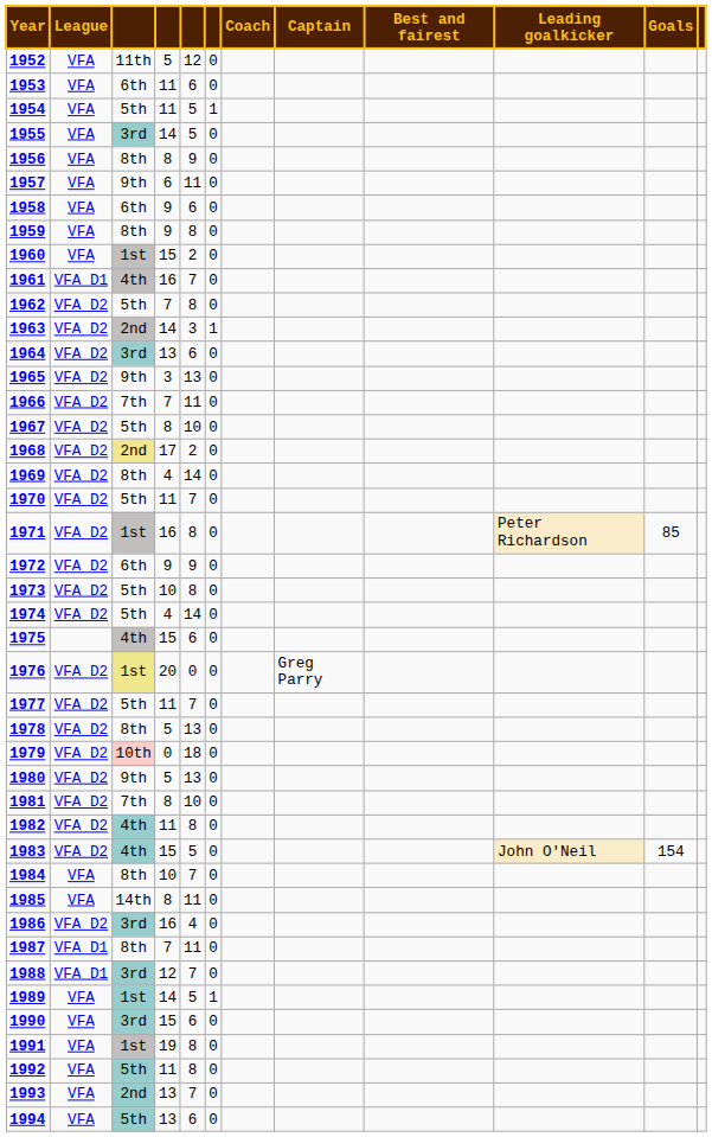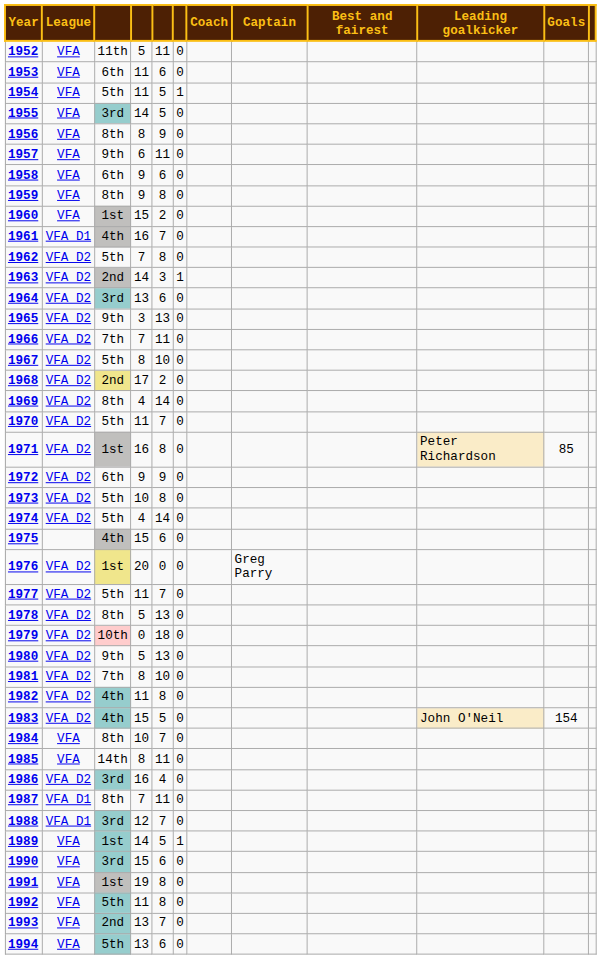 <table class="wikitable">
 <tr>
 <th style="background:#4D2004; color:#FBBF15; border:solid #FBBF15 2px">Year</th>
 <th style="background:#4D2004; color:#FBBF15; border:solid #FBBF15 2px">League</th>
 <th style="background:#4D2004; color:#FBBF15; border:solid #FBBF15 2px"></th>
 <th style="background:#4D2004; color:#FBBF15; border:solid #FBBF15 2px"></th>
 <th style="background:#4D2004; color:#FBBF15; border:solid #FBBF15 2px"></th>
 <th style="background:#4D2004; color:#FBBF15; border:solid #FBBF15 2px"></th>
 <th style="background:#4D2004; color:#FBBF15; border:solid #FBBF15 2px">Coach</th>
 <th style="background:#4D2004; color:#FBBF15; border:solid #FBBF15 2px">Captain</th>
 <th style="background:#4D2004; color:#FBBF15; border:solid #FBBF15 2px">Best and fairest</th>
 <th style="background:#4D2004; color:#FBBF15; border:solid #FBBF15 2px">Leading goalkicker</th>
 <th style="background:#4D2004; color:#FBBF15; border:solid #FBBF15 2px">Goals</th>
 <th style="background:#4D2004; color:#FBBF15; border:solid #FBBF15 2px"></th>
 </tr>
 <tr>
 <td><strong><a href='#'>1952</a></strong></td>
 <td align="center"><a href='#'>VFA</a></td>
 <td align="center">11th</td>
 <td align="center">5</td>
-<td align="center">12</td>
+<td align="center">11</td>
 <td align="center">0</td>
 <td></td>
 <td></td>
 <td></td>
 <td></td>
 <td align="center"></td>
 <td align="center"></td>
 </tr>
 <tr>
 <td><strong><a href='#'>1953</a></strong></td>
 <td align="center"><a href='#'>VFA</a></td>
 <td align="center">6th</td>
 <td align="center">11</td>
 <td align="center">6</td>
 <td align="center">0</td>
 <td></td>
 <td></td>
 <td></td>
 <td></td>
 <td align="center"></td>
 <td align="center"></td>
 </tr>
 <tr>
 <td><strong><a href='#'>1954</a></strong></td>
 <td align="center"><a href='#'>VFA</a></td>
 <td align="center">5th</td>
 <td align="center">11</td>
 <td align="center">5</td>
 <td align="center">1</td>
 <td></td>
 <td></td>
 <td></td>
 <td></td>
 <td align="center"></td>
 <td align="center"></td>
 </tr>
 <tr>
 <td><strong><a href='#'>1955</a></strong></td>
 <td align="center"><a href='#'>VFA</a></td>
 <td style=background:#96CDCD; align="center">3rd</td>
 <td align="center">14</td>
 <td align="center">5</td>
 <td align="center">0</td>
 <td></td>
 <td></td>
 <td></td>
 <td></td>
 <td align="center"></td>
 <td align="center"></td>
 </tr>
 <tr>
 <td><strong><a href='#'>1956</a></strong></td>
 <td align="center"><a href='#'>VFA</a></td>
 <td align="center">8th</td>
 <td align="center">8</td>
 <td align="center">9</td>
 <td align="center">0</td>
 <td></td>
 <td></td>
 <td></td>
 <td></td>
 <td align="center"></td>
 <td align="center"></td>
 </tr>
 <tr>
 <td><strong> <a href='#'>1957</a></strong></td>
 <td align="center"><a href='#'>VFA</a></td>
 <td align="center">9th</td>
 <td align="center">6</td>
 <td align="center">11</td>
 <td align="center">0</td>
 <td></td>
 <td></td>
 <td></td>
 <td></td>
 <td align="center"></td>
 <td align="center"></td>
 </tr>
 <tr>
 <td><strong><a href='#'>1958</a></strong></td>
 <td align="center"><a href='#'>VFA</a></td>
 <td align="center">6th</td>
 <td align="center">9</td>
 <td align="center">6</td>
 <td align="center">0</td>
 <td></td>
 <td></td>
 <td></td>
 <td></td>
 <td align="center"></td>
 <td align="center"></td>
 </tr>
 <tr>
 <td><strong><a href='#'>1959</a></strong></td>
 <td align="center"><a href='#'>VFA</a></td>
 <td align="center">8th</td>
 <td align="center">9</td>
 <td align="center">8</td>
 <td align="center">0</td>
 <td></td>
 <td></td>
 <td></td>
 <td></td>
 <td align="center"></td>
 <td align="center"></td>
 </tr>
 <tr>
 <td><strong><a href='#'>1960</a></strong></td>
 <td align="center"><a href='#'>VFA</a></td>
 <td style=background:#C0BFBD; align="center">1st</td>
 <td align="center">15</td>
 <td align="center">2</td>
 <td align="center">0</td>
 <td></td>
 <td></td>
 <td></td>
 <td></td>
 <td align="center"></td>
 <td align="center"></td>
 </tr>
 <tr>
 <td><strong><a href='#'>1961</a></strong></td>
 <td align="center"><a href='#'>VFA D1</a></td>
 <td style=background:#C0BFBD; align="center">4th</td>
 <td align="center">16</td>
 <td align="center">7</td>
 <td align="center">0</td>
 <td></td>
 <td></td>
 <td></td>
 <td></td>
 <td align="center"></td>
 <td align="center"></td>
 </tr>
 <tr>
 <td><strong><a href='#'>1962</a></strong></td>
 <td align="center"><a href='#'>VFA D2</a></td>
 <td align="center">5th</td>
 <td align="center">7</td>
 <td align="center">8</td>
 <td align="center">0</td>
 <td></td>
 <td></td>
 <td></td>
 <td></td>
 <td align="center"></td>
 <td align="center"></td>
 </tr>
 <tr>
 <td><strong><a href='#'>1963</a></strong></td>
 <td align="center"><a href='#'>VFA D2</a></td>
 <td style=background:#C0BFBD; align="center">2nd</td>
 <td align="center">14</td>
 <td align="center">3</td>
 <td align="center">1</td>
 <td></td>
 <td></td>
 <td></td>
 <td></td>
 <td align="center"></td>
 <td align="center"></td>
 </tr>
 <tr>
 <td><strong><a href='#'>1964</a></strong></td>
 <td align="center"><a href='#'>VFA D2</a></td>
 <td style=background:#96CDCD; align="center">3rd</td>
 <td align="center">13</td>
 <td align="center">6</td>
 <td align="center">0</td>
 <td></td>
 <td></td>
 <td></td>
 <td></td>
 <td align="center"></td>
 <td align="center"></td>
 </tr>
 <tr>
 <td><strong><a href='#'>1965</a></strong></td>
 <td align="center"><a href='#'>VFA D2</a></td>
 <td align="center">9th</td>
 <td align="center">3</td>
 <td align="center">13</td>
 <td align="center">0</td>
 <td></td>
 <td></td>
 <td></td>
 <td></td>
 <td align="center"></td>
 <td align="center"></td>
 </tr>
 <tr>
 <td><strong><a href='#'>1966</a></strong></td>
 <td align="center"><a href='#'>VFA D2</a></td>
 <td align="center">7th</td>
 <td align="center">7</td>
 <td align="center">11</td>
 <td align="center">0</td>
 <td></td>
 <td></td>
 <td></td>
 <td></td>
 <td align="center"></td>
 <td align="center"></td>
 </tr>
 <tr>
 <td><strong><a href='#'>1967</a></strong></td>
 <td align="center"><a href='#'>VFA D2</a></td>
 <td align="center">5th</td>
 <td align="center">8</td>
 <td align="center">10</td>
 <td align="center">0</td>
 <td></td>
 <td></td>
 <td></td>
 <td></td>
 <td align="center"></td>
 <td align="center"></td>
 </tr>
 <tr>
 <td><strong><a href='#'>1968</a></strong></td>
 <td align="center"><a href='#'>VFA D2</a></td>
 <td style=background:#F0E68C; align="center">2nd</td>
 <td align="center">17</td>
 <td align="center">2</td>
 <td align="center">0</td>
 <td></td>
 <td></td>
 <td></td>
 <td></td>
 <td align="center"></td>
 <td align="center"></td>
 </tr>
 <tr>
 <td><strong><a href='#'>1969</a></strong></td>
 <td align="center"><a href='#'>VFA D2</a></td>
 <td align="center">8th</td>
 <td align="center">4</td>
 <td align="center">14</td>
 <td align="center">0</td>
 <td></td>
 <td></td>
 <td></td>
 <td></td>
 <td align="center"></td>
 <td align="center"></td>
 </tr>
 <tr>
 <td><strong><a href='#'>1970</a></strong></td>
 <td align="center"><a href='#'>VFA D2</a></td>
 <td align="center">5th</td>
 <td align="center">11</td>
 <td align="center">7</td>
 <td align="center">0</td>
 <td></td>
 <td></td>
 <td></td>
 <td></td>
 <td align="center"></td>
 <td align="center"></td>
 </tr>
 <tr>
 <td><strong><a href='#'>1971</a></strong></td>
 <td align="center"><a href='#'>VFA D2</a></td>
 <td style=background:#C0BFBD; align="center">1st</td>
 <td align="center">16</td>
 <td align="center">8</td>
 <td align="center">0</td>
 <td></td>
 <td></td>
 <td></td>
 <td style=background:#FAECC8>Peter Richardson</td>
 <td align="center">85</td>
 <td align="center"></td>
 </tr>
 <tr>
 <td><strong><a href='#'>1972</a></strong></td>
 <td align="center"><a href='#'>VFA D2</a></td>
 <td align="center">6th</td>
 <td align="center">9</td>
 <td align="center">9</td>
 <td align="center">0</td>
 <td></td>
 <td></td>
 <td></td>
 <td></td>
 <td align="center"></td>
 <td align="center"></td>
 </tr>
 <tr>
 <td><strong><a href='#'>1973</a></strong></td>
 <td align="center"><a href='#'>VFA D2</a></td>
 <td align="center">5th</td>
 <td align="center">10</td>
 <td align="center">8</td>
 <td align="center">0</td>
 <td></td>
 <td></td>
 <td></td>
 <td></td>
 <td align="center"></td>
 <td align="center"></td>
 </tr>
 <tr>
 <td><strong><a href='#'>1974</a></strong></td>
 <td align="center"><a href='#'>VFA D2</a></td>
 <td align="center">5th</td>
 <td align="center">4</td>
 <td align="center">14</td>
 <td align="center">0</td>
 <td></td>
 <td></td>
 <td></td>
 <td></td>
 <td align="center"></td>
 <td align="center"></td>
 </tr>
 <tr>
 <td><strong><a href='#'>1975</a></strong></td>
 <td align="center"></td>
 <td style=background:#C0BFBD; align="center">4th</td>
 <td align="center">15</td>
 <td align="center">6</td>
 <td align="center">0</td>
 <td></td>
 <td></td>
 <td></td>
 <td></td>
 <td align="center"></td>
 <td align="center"></td>
 </tr>
 <tr>
 <td><strong><a href='#'>1976</a></strong></td>
 <td align="center"><a href='#'>VFA D2</a></td>
 <td style=background:#F0E68C; align="center">1st</td>
 <td align="center">20</td>
 <td align="center">0</td>
 <td align="center">0</td>
 <td></td>
 <td>Greg Parry</td>
 <td></td>
 <td></td>
 <td align="center"></td>
 <td align="center"></td>
 </tr>
 <tr>
 <td><strong><a href='#'>1977</a></strong></td>
 <td align="center"><a href='#'>VFA D2</a></td>
 <td align="center">5th</td>
 <td align="center">11</td>
 <td align="center">7</td>
 <td align="center">0</td>
 <td></td>
 <td></td>
 <td></td>
 <td></td>
 <td align="center"></td>
 <td align="center"></td>
 </tr>
 <tr>
 <td><strong><a href='#'>1978</a></strong></td>
 <td align="center"><a href='#'>VFA D2</a></td>
 <td align="center">8th</td>
 <td align="center">5</td>
 <td align="center">13</td>
 <td align="center">0</td>
 <td></td>
 <td></td>
 <td></td>
 <td></td>
 <td align="center"></td>
 <td align="center"></td>
 </tr>
 <tr>
 <td><strong><a href='#'>1979</a></strong></td>
 <td align="center"><a href='#'>VFA D2</a></td>
 <td style=background:#FFCCCC; align="center">10th</td>
 <td align="center">0</td>
 <td align="center">18</td>
 <td align="center">0</td>
 <td></td>
 <td></td>
 <td></td>
 <td></td>
 <td align="center"></td>
 <td align="center"></td>
 </tr>
 <tr>
 <td><strong><a href='#'>1980</a></strong></td>
 <td align="center"><a href='#'>VFA D2</a></td>
 <td align="center">9th</td>
 <td align="center">5</td>
 <td align="center">13</td>
 <td align="center">0</td>
 <td></td>
 <td></td>
 <td></td>
 <td></td>
 <td align="center"></td>
 <td align="center"></td>
 </tr>
 <tr>
 <td><strong><a href='#'>1981</a></strong></td>
 <td align="center"><a href='#'>VFA D2</a></td>
 <td align="center">7th</td>
 <td align="center">8</td>
 <td align="center">10</td>
 <td align="center">0</td>
 <td></td>
 <td></td>
 <td></td>
 <td></td>
 <td align="center"></td>
 <td align="center"></td>
 </tr>
 <tr>
 <td><strong><a href='#'>1982</a></strong></td>
 <td align="center"><a href='#'>VFA D2</a></td>
 <td style=background:#96CDCD; align="center">4th</td>
 <td align="center">11</td>
 <td align="center">8</td>
 <td align="center">0</td>
 <td></td>
 <td></td>
 <td></td>
 <td></td>
 <td align="center"></td>
 <td align="center"></td>
 </tr>
 <tr>
 <td><strong><a href='#'>1983</a></strong></td>
 <td align="center"><a href='#'>VFA D2</a></td>
 <td style=background:#96CDCD; align="center">4th</td>
 <td align="center">15</td>
 <td align="center">5</td>
 <td align="center">0</td>
 <td></td>
 <td></td>
 <td></td>
 <td style=background:#FAECC8>John O'Neil</td>
 <td align="center">154</td>
 <td align="center"></td>
 </tr>
 <tr>
 <td><strong><a href='#'>1984</a></strong></td>
 <td align="center"><a href='#'>VFA</a></td>
 <td align="center">8th</td>
 <td align="center">10</td>
 <td align="center">7</td>
 <td align="center">0</td>
 <td></td>
 <td></td>
 <td></td>
 <td></td>
 <td align="center"></td>
 <td align="center"></td>
 </tr>
 <tr>
 <td><strong><a href='#'>1985</a></strong></td>
 <td align="center"><a href='#'>VFA</a></td>
 <td align="center">14th</td>
 <td align="center">8</td>
 <td align="center">11</td>
 <td align="center">0</td>
 <td></td>
 <td></td>
 <td></td>
 <td></td>
 <td align="center"></td>
 <td align="center"></td>
 </tr>
 <tr>
 <td><strong><a href='#'>1986</a></strong></td>
 <td align="center"><a href='#'>VFA D2</a></td>
 <td style=background:#96CDCD; align="center">3rd</td>
 <td align="center">16</td>
 <td align="center">4</td>
 <td align="center">0</td>
 <td></td>
 <td></td>
 <td></td>
 <td></td>
 <td align="center"></td>
 <td align="center"></td>
 </tr>
 <tr>
 <td><strong><a href='#'>1987</a></strong></td>
 <td align="center"><a href='#'>VFA D1</a></td>
 <td align="center">8th</td>
 <td align="center">7</td>
 <td align="center">11</td>
 <td align="center">0</td>
 <td></td>
 <td></td>
 <td></td>
 <td></td>
 <td align="center"></td>
 <td align="center"></td>
 </tr>
 <tr>
 <td><strong><a href='#'>1988</a></strong></td>
 <td align="center"><a href='#'>VFA D1</a></td>
 <td style=background:#96CDCD; align="center">3rd</td>
 <td align="center">12</td>
 <td align="center">7</td>
 <td align="center">0</td>
 <td></td>
 <td></td>
 <td></td>
 <td></td>
 <td align="center"></td>
 <td align="center"></td>
 </tr>
 <tr>
 <td><strong><a href='#'>1989</a></strong></td>
 <td align="center"><a href='#'>VFA</a></td>
 <td style=background:#96CDCD; align="center">1st</td>
 <td align="center">14</td>
 <td align="center">5</td>
 <td align="center">1</td>
 <td></td>
 <td></td>
 <td></td>
 <td></td>
 <td align="center"></td>
 <td align="center"></td>
 </tr>
 <tr>
 <td><strong><a href='#'>1990</a></strong></td>
 <td align="center"><a href='#'>VFA</a></td>
 <td style=background:#96CDCD; align="center">3rd</td>
 <td align="center">15</td>
 <td align="center">6</td>
 <td align="center">0</td>
 <td></td>
 <td></td>
 <td></td>
 <td></td>
 <td align="center"></td>
 <td align="center"></td>
 </tr>
 <tr>
 <td><strong><a href='#'>1991</a></strong></td>
 <td align="center"><a href='#'>VFA</a></td>
 <td style=background:#C0BFBD; align="center">1st</td>
 <td align="center">19</td>
 <td align="center">8</td>
 <td align="center">0</td>
 <td></td>
 <td></td>
 <td></td>
 <td></td>
 <td align="center"></td>
 <td align="center"></td>
 </tr>
 <tr>
 <td><strong><a href='#'>1992</a></strong></td>
 <td align="center"><a href='#'>VFA</a></td>
 <td style=background:#96CDCD; align="center">5th</td>
 <td align="center">11</td>
 <td align="center">8</td>
 <td align="center">0</td>
 <td></td>
 <td></td>
 <td></td>
 <td></td>
 <td align="center"></td>
 <td align="center"></td>
 </tr>
 <tr>
 <td><strong><a href='#'>1993</a></strong></td>
 <td align="center"><a href='#'>VFA</a></td>
 <td style=background:#96CDCD; align="center">2nd</td>
 <td align="center">13</td>
 <td align="center">7</td>
 <td align="center">0</td>
 <td></td>
 <td></td>
 <td></td>
 <td></td>
 <td align="center"></td>
 <td align="center"></td>
 </tr>
 <tr>
 <td><strong><a href='#'>1994</a></strong></td>
 <td align="center"><a href='#'>VFA</a></td>
 <td style=background:#96CDCD; align="center">5th</td>
 <td align="center">13</td>
 <td align="center">6</td>
 <td align="center">0</td>
 <td></td>
 <td></td>
 <td></td>
 <td></td>
 <td align="center"></td>
 <td align="center"></td>
 </tr>
 </table>
